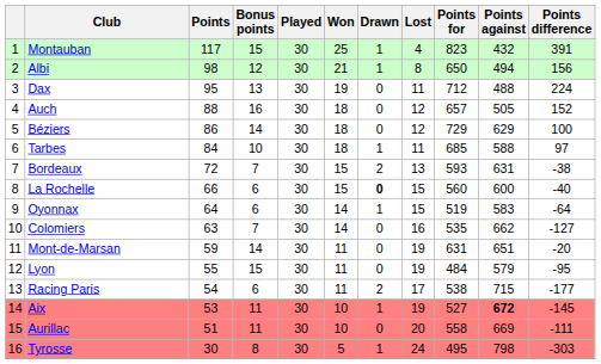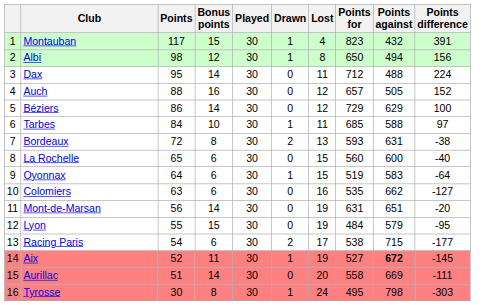 <table class="wikitable" style="text-align: center;">
 <tr>
 <th></th>
 <th bgcolor="#efefef" width="200">Club</th>
 <th bgcolor="#efefef" width="20">Points</th>
 <th bgcolor="#efefef" width="20">Bonus points</th>
 <th bgcolor="#efefef" width="20">Played</th>
-<th bgcolor="#efefef" width="20">Won</th>
 <th bgcolor="#efefef" width="20">Drawn</th>
 <th bgcolor="#efefef" width="20">Lost</th>
 <th bgcolor="#efefef" width="20">Points for</th>
 <th bgcolor="#efefef" width="20">Points against</th>
 <th bgcolor="#efefef" width="20">Points difference</th>
 </tr>
 <tr bgcolor=#ccffcc align=center>
 <td>1</td>
 <td align=left><a href='#'>Montauban</a></td>
 <td>117</td>
 <td>15</td>
 <td>30</td>
-<td>25</td>
 <td>1</td>
 <td>4</td>
 <td>823</td>
 <td>432</td>
 <td>391</td>
 </tr>
 <tr bgcolor=#ccffcc align=center>
 <td>2</td>
 <td align=left><a href='#'>Albi</a></td>
 <td>98</td>
 <td>12</td>
 <td>30</td>
-<td>21</td>
 <td>1</td>
 <td>8</td>
 <td>650</td>
 <td>494</td>
 <td>156</td>
 </tr>
 <tr bgcolor=#FFFFFF align=center>
 <td>3</td>
 <td align=left><a href='#'>Dax</a></td>
 <td>95</td>
-<td>13</td>
+<td>14</td>
 <td>30</td>
-<td>19</td>
 <td>0</td>
 <td>11</td>
 <td>712</td>
 <td>488</td>
 <td>224</td>
 </tr>
 <tr bgcolor=#FFFFFF align=center>
 <td>4</td>
 <td align=left><a href='#'>Auch</a></td>
 <td>88</td>
 <td>16</td>
 <td>30</td>
-<td>18</td>
 <td>0</td>
 <td>12</td>
 <td>657</td>
 <td>505</td>
 <td>152</td>
 </tr>
 <tr bgcolor=#FFFFFF align=center>
 <td>5</td>
 <td align=left><a href='#'>Béziers</a></td>
 <td>86</td>
 <td>14</td>
 <td>30</td>
-<td>18</td>
 <td>0</td>
 <td>12</td>
 <td>729</td>
 <td>629</td>
 <td>100</td>
 </tr>
 <tr bgcolor=#FFFFFF align=center>
 <td>6</td>
 <td align=left><a href='#'>Tarbes</a></td>
 <td>84</td>
 <td>10</td>
 <td>30</td>
-<td>18</td>
 <td>1</td>
 <td>11</td>
 <td>685</td>
 <td>588</td>
 <td>97</td>
 </tr>
 <tr bgcolor=#FFFFFF align=center>
 <td>7</td>
 <td align=left><a href='#'>Bordeaux</a></td>
 <td>72</td>
-<td>7</td>
+<td>8</td>
 <td>30</td>
-<td>15</td>
 <td>2</td>
 <td>13</td>
 <td>593</td>
 <td>631</td>
 <td>-38</td>
 </tr>
 <tr bgcolor=#FFFFFF align=center>
 <td>8</td>
 <td align=left><a href='#'>La Rochelle</a></td>
-<td>66</td>
+<td>65</td>
 <td>6</td>
 <td>30</td>
-<td>15</td>
-<td><strong>0</strong></td>
+<td>0</td>
 <td>15</td>
 <td>560</td>
 <td>600</td>
 <td>-40</td>
 </tr>
 <tr bgcolor=#FFFFFF align=center>
 <td>9</td>
 <td align=left><a href='#'>Oyonnax</a></td>
 <td>64</td>
 <td>6</td>
 <td>30</td>
-<td>14</td>
 <td>1</td>
 <td>15</td>
 <td>519</td>
 <td>583</td>
 <td>-64</td>
 </tr>
 <tr bgcolor=#FFFFFF align=center>
 <td>10</td>
 <td align=left><a href='#'>Colomiers</a></td>
 <td>63</td>
-<td>7</td>
+<td>6</td>
 <td>30</td>
-<td>14</td>
 <td>0</td>
 <td>16</td>
 <td>535</td>
 <td>662</td>
 <td>-127</td>
 </tr>
 <tr bgcolor=#FFFFFF align=center>
 <td>11</td>
 <td align=left><a href='#'>Mont-de-Marsan</a></td>
-<td>59</td>
+<td>56</td>
 <td>14</td>
 <td>30</td>
-<td>11</td>
 <td>0</td>
 <td>19</td>
 <td>631</td>
 <td>651</td>
 <td>-20</td>
 </tr>
 <tr bgcolor=#FFFFFF align=center>
 <td>12</td>
 <td align=left><a href='#'>Lyon</a></td>
 <td>55</td>
 <td>15</td>
 <td>30</td>
-<td>11</td>
 <td>0</td>
 <td>19</td>
 <td>484</td>
 <td>579</td>
 <td>-95</td>
 </tr>
 <tr bgcolor=#FFFFFF align=center>
 <td>13</td>
 <td align=left><a href='#'>Racing Paris</a></td>
 <td>54</td>
 <td>6</td>
 <td>30</td>
-<td>11</td>
 <td>2</td>
 <td>17</td>
 <td>538</td>
 <td>715</td>
 <td>-177</td>
 </tr>
 <tr bgcolor=#FF8080 align=center>
 <td>14</td>
 <td align=left><a href='#'>Aix</a></td>
-<td>53</td>
+<td>52</td>
 <td>11</td>
 <td>30</td>
-<td>10</td>
 <td>1</td>
 <td>19</td>
 <td>527</td>
 <td><strong>672</strong></td>
 <td>-145</td>
 </tr>
 <tr bgcolor=#FF8080  align=center>
 <td>15</td>
 <td align=left><a href='#'>Aurillac</a></td>
 <td>51</td>
-<td>11</td>
+<td>14</td>
 <td>30</td>
-<td>10</td>
 <td>0</td>
 <td>20</td>
 <td>558</td>
 <td>669</td>
 <td>-111</td>
 </tr>
 <tr bgcolor=#FF8080  align=center>
 <td>16</td>
 <td align=left><a href='#'>Tyrosse</a></td>
 <td>30</td>
 <td>8</td>
 <td>30</td>
-<td>5</td>
 <td>1</td>
 <td>24</td>
 <td>495</td>
 <td>798</td>
 <td>-303</td>
 </tr>
 </table>
